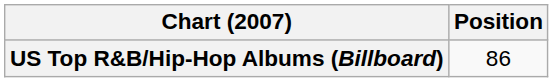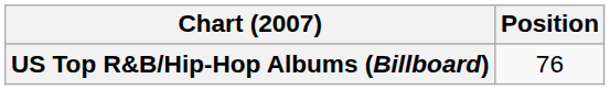 <table class="wikitable plainrowheaders" style="text-align:center">
 <tr>
 <th scope="col">Chart (2007)</th>
 <th scope="col">Position</th>
 </tr>
 <tr>
 <th scope="row">US Top R&B/Hip-Hop Albums (<em>Billboard</em>)</th>
-<td>86</td>
+<td>76</td>
 </tr>
 </table>
